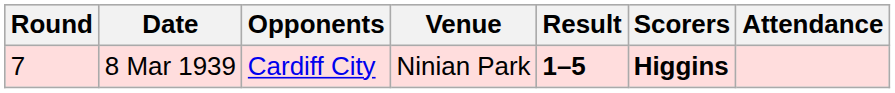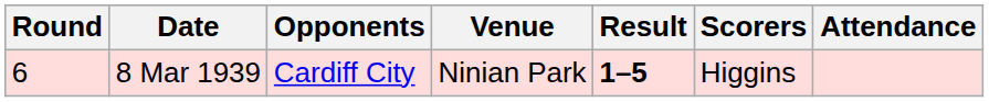 <table class="wikitable">
 <tr>
 <th>Round</th>
 <th>Date</th>
 <th>Opponents</th>
 <th>Venue</th>
 <th>Result</th>
 <th>Scorers</th>
 <th>Attendance</th>
 </tr>
 <tr bgcolor="#ffdddd">
-<td>7</td>
+<td>6</td>
 <td>8 Mar 1939</td>
 <td><a href='#'>Cardiff City</a></td>
 <td>Ninian Park</td>
 <td><strong>1–5</strong></td>
-<td><strong>Higgins</strong></td>
+<td>Higgins</td>
 <td align="right"></td>
 </tr>
 </table>
